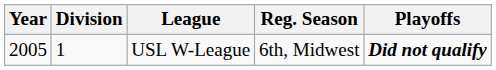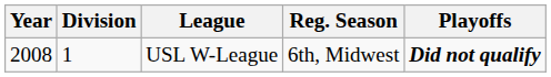 <table class="wikitable">
 <tr>
 <th>Year</th>
 <th>Division</th>
 <th>League</th>
 <th>Reg. Season</th>
 <th>Playoffs</th>
 </tr>
 <tr>
-<td>2005</td>
+<td>2008</td>
 <td>1</td>
 <td>USL W-League</td>
 <td>6th, Midwest</td>
 <td><strong><em>Did not qualify</em></strong></td>
 </tr>
 </table>
